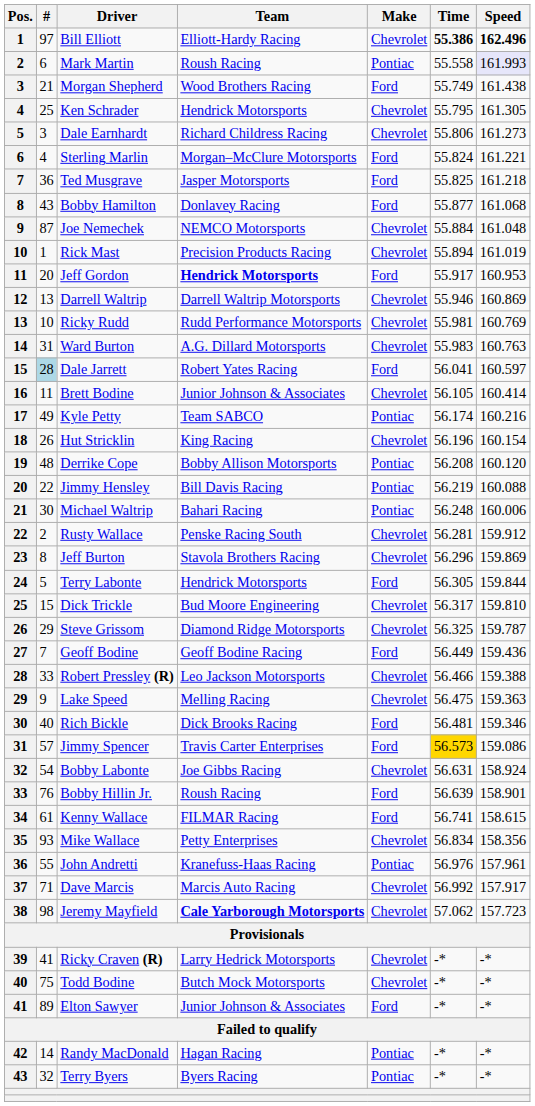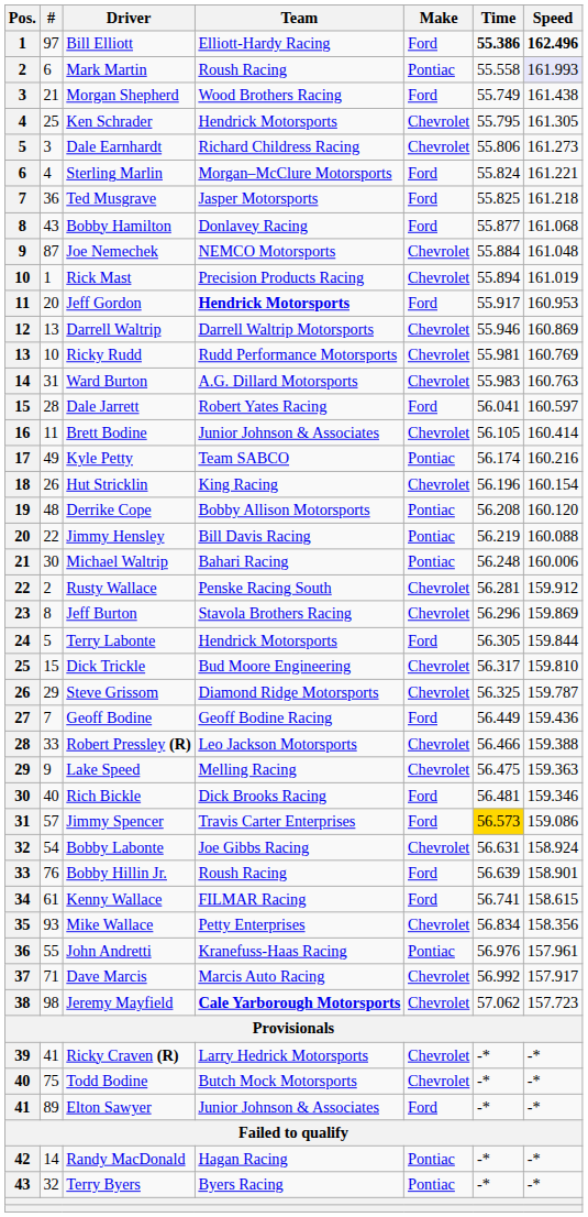 <table class="wikitable" style="font-size:95%">
 <tr>
 <th>Pos.</th>
 <th>#</th>
 <th>Driver</th>
 <th>Team</th>
 <th>Make</th>
 <th>Time</th>
 <th>Speed</th>
 </tr>
 <tr>
 <th>1</th>
 <td>97</td>
 <td><a href='#'>Bill Elliott</a></td>
 <td><a href='#'>Elliott-Hardy Racing</a></td>
-<td><a href='#'>Chevrolet</a></td>
+<td><a href='#'>Ford</a></td>
 <td><strong>55.386</strong></td>
 <td><strong>162.496</strong></td>
 </tr>
 <tr>
 <th>2</th>
 <td>6</td>
 <td><a href='#'>Mark Martin</a></td>
 <td><a href='#'>Roush Racing</a></td>
 <td><a href='#'>Pontiac</a></td>
 <td>55.558</td>
 <td style="background: lavender;">161.993</td>
 </tr>
 <tr>
 <th>3</th>
 <td>21</td>
 <td><a href='#'>Morgan Shepherd</a></td>
 <td><a href='#'>Wood Brothers Racing</a></td>
 <td><a href='#'>Ford</a></td>
 <td>55.749</td>
 <td>161.438</td>
 </tr>
 <tr>
 <th>4</th>
 <td>25</td>
 <td><a href='#'>Ken Schrader</a></td>
 <td><a href='#'>Hendrick Motorsports</a></td>
 <td><a href='#'>Chevrolet</a></td>
 <td>55.795</td>
 <td>161.305</td>
 </tr>
 <tr>
 <th>5</th>
 <td>3</td>
 <td><a href='#'>Dale Earnhardt</a></td>
 <td><a href='#'>Richard Childress Racing</a></td>
 <td><a href='#'>Chevrolet</a></td>
 <td>55.806</td>
 <td>161.273</td>
 </tr>
 <tr>
 <th>6</th>
 <td>4</td>
 <td><a href='#'>Sterling Marlin</a></td>
 <td><a href='#'>Morgan–McClure Motorsports</a></td>
 <td><a href='#'>Ford</a></td>
 <td>55.824</td>
 <td>161.221</td>
 </tr>
 <tr>
 <th>7</th>
 <td>36</td>
 <td><a href='#'>Ted Musgrave</a></td>
 <td><a href='#'>Jasper Motorsports</a></td>
 <td><a href='#'>Ford</a></td>
 <td>55.825</td>
 <td>161.218</td>
 </tr>
 <tr>
 <th>8</th>
 <td>43</td>
 <td><a href='#'>Bobby Hamilton</a></td>
 <td><a href='#'>Donlavey Racing</a></td>
 <td><a href='#'>Ford</a></td>
 <td>55.877</td>
 <td>161.068</td>
 </tr>
 <tr>
 <th>9</th>
 <td>87</td>
 <td><a href='#'>Joe Nemechek</a></td>
 <td><a href='#'>NEMCO Motorsports</a></td>
 <td><a href='#'>Chevrolet</a></td>
 <td>55.884</td>
 <td>161.048</td>
 </tr>
 <tr>
 <th>10</th>
 <td>1</td>
 <td><a href='#'>Rick Mast</a></td>
 <td><a href='#'>Precision Products Racing</a></td>
 <td><a href='#'>Chevrolet</a></td>
 <td>55.894</td>
 <td>161.019</td>
 </tr>
 <tr>
 <th>11</th>
 <td>20</td>
 <td><a href='#'>Jeff Gordon</a></td>
 <td><strong><a href='#'>Hendrick Motorsports</a></strong></td>
 <td><a href='#'>Ford</a></td>
 <td>55.917</td>
 <td>160.953</td>
 </tr>
 <tr>
 <th>12</th>
 <td>13</td>
 <td><a href='#'>Darrell Waltrip</a></td>
 <td><a href='#'>Darrell Waltrip Motorsports</a></td>
 <td><a href='#'>Chevrolet</a></td>
 <td>55.946</td>
 <td>160.869</td>
 </tr>
 <tr>
 <th>13</th>
 <td>10</td>
 <td><a href='#'>Ricky Rudd</a></td>
 <td><a href='#'>Rudd Performance Motorsports</a></td>
 <td><a href='#'>Chevrolet</a></td>
 <td>55.981</td>
 <td>160.769</td>
 </tr>
 <tr>
 <th>14</th>
 <td>31</td>
 <td><a href='#'>Ward Burton</a></td>
 <td><a href='#'>A.G. Dillard Motorsports</a></td>
 <td><a href='#'>Chevrolet</a></td>
 <td>55.983</td>
 <td>160.763</td>
 </tr>
 <tr>
 <th>15</th>
-<td style="background: lightblue;">28</td>
+<td>28</td>
 <td><a href='#'>Dale Jarrett</a></td>
 <td><a href='#'>Robert Yates Racing</a></td>
 <td><a href='#'>Ford</a></td>
 <td>56.041</td>
 <td>160.597</td>
 </tr>
 <tr>
 <th>16</th>
 <td>11</td>
 <td><a href='#'>Brett Bodine</a></td>
 <td><a href='#'>Junior Johnson & Associates</a></td>
 <td><a href='#'>Chevrolet</a></td>
 <td>56.105</td>
 <td>160.414</td>
 </tr>
 <tr>
 <th>17</th>
 <td>49</td>
 <td><a href='#'>Kyle Petty</a></td>
 <td><a href='#'>Team SABCO</a></td>
 <td><a href='#'>Pontiac</a></td>
 <td>56.174</td>
 <td>160.216</td>
 </tr>
 <tr>
 <th>18</th>
 <td>26</td>
 <td><a href='#'>Hut Stricklin</a></td>
 <td><a href='#'>King Racing</a></td>
 <td><a href='#'>Chevrolet</a></td>
 <td>56.196</td>
 <td>160.154</td>
 </tr>
 <tr>
 <th>19</th>
 <td>48</td>
 <td><a href='#'>Derrike Cope</a></td>
 <td><a href='#'>Bobby Allison Motorsports</a></td>
 <td><a href='#'>Pontiac</a></td>
 <td>56.208</td>
 <td>160.120</td>
 </tr>
 <tr>
 <th>20</th>
 <td>22</td>
 <td><a href='#'>Jimmy Hensley</a></td>
 <td><a href='#'>Bill Davis Racing</a></td>
 <td><a href='#'>Pontiac</a></td>
 <td>56.219</td>
 <td>160.088</td>
 </tr>
 <tr>
 <th>21</th>
 <td>30</td>
 <td><a href='#'>Michael Waltrip</a></td>
 <td><a href='#'>Bahari Racing</a></td>
 <td><a href='#'>Pontiac</a></td>
 <td>56.248</td>
 <td>160.006</td>
 </tr>
 <tr>
 <th>22</th>
 <td>2</td>
 <td><a href='#'>Rusty Wallace</a></td>
 <td><a href='#'>Penske Racing South</a></td>
 <td><a href='#'>Chevrolet</a></td>
 <td>56.281</td>
 <td>159.912</td>
 </tr>
 <tr>
 <th>23</th>
 <td>8</td>
 <td><a href='#'>Jeff Burton</a></td>
 <td><a href='#'>Stavola Brothers Racing</a></td>
 <td><a href='#'>Chevrolet</a></td>
 <td>56.296</td>
 <td>159.869</td>
 </tr>
 <tr>
 <th>24</th>
 <td>5</td>
 <td><a href='#'>Terry Labonte</a></td>
 <td><a href='#'>Hendrick Motorsports</a></td>
 <td><a href='#'>Ford</a></td>
 <td>56.305</td>
 <td>159.844</td>
 </tr>
 <tr>
 <th>25</th>
 <td>15</td>
 <td><a href='#'>Dick Trickle</a></td>
 <td><a href='#'>Bud Moore Engineering</a></td>
 <td><a href='#'>Chevrolet</a></td>
 <td>56.317</td>
 <td>159.810</td>
 </tr>
 <tr>
 <th>26</th>
 <td>29</td>
 <td><a href='#'>Steve Grissom</a></td>
 <td><a href='#'>Diamond Ridge Motorsports</a></td>
 <td><a href='#'>Chevrolet</a></td>
 <td>56.325</td>
 <td>159.787</td>
 </tr>
 <tr>
 <th>27</th>
 <td>7</td>
 <td><a href='#'>Geoff Bodine</a></td>
 <td><a href='#'>Geoff Bodine Racing</a></td>
 <td><a href='#'>Ford</a></td>
 <td>56.449</td>
 <td>159.436</td>
 </tr>
 <tr>
 <th>28</th>
 <td>33</td>
 <td><a href='#'>Robert Pressley</a> <strong>(R)</strong></td>
 <td><a href='#'>Leo Jackson Motorsports</a></td>
 <td><a href='#'>Chevrolet</a></td>
 <td>56.466</td>
 <td>159.388</td>
 </tr>
 <tr>
 <th>29</th>
 <td>9</td>
 <td><a href='#'>Lake Speed</a></td>
 <td><a href='#'>Melling Racing</a></td>
 <td><a href='#'>Chevrolet</a></td>
 <td>56.475</td>
 <td>159.363</td>
 </tr>
 <tr>
 <th>30</th>
 <td>40</td>
 <td><a href='#'>Rich Bickle</a></td>
 <td><a href='#'>Dick Brooks Racing</a></td>
 <td><a href='#'>Ford</a></td>
 <td>56.481</td>
 <td>159.346</td>
 </tr>
 <tr>
 <th>31</th>
 <td>57</td>
 <td><a href='#'>Jimmy Spencer</a></td>
 <td><a href='#'>Travis Carter Enterprises</a></td>
 <td><a href='#'>Ford</a></td>
 <td style="background: gold;">56.573</td>
 <td>159.086</td>
 </tr>
 <tr>
 <th>32</th>
 <td>54</td>
 <td><a href='#'>Bobby Labonte</a></td>
 <td><a href='#'>Joe Gibbs Racing</a></td>
 <td><a href='#'>Chevrolet</a></td>
 <td>56.631</td>
 <td>158.924</td>
 </tr>
 <tr>
 <th>33</th>
 <td>76</td>
 <td><a href='#'>Bobby Hillin Jr.</a></td>
 <td><a href='#'>Roush Racing</a></td>
 <td><a href='#'>Ford</a></td>
 <td>56.639</td>
 <td>158.901</td>
 </tr>
 <tr>
 <th>34</th>
 <td>61</td>
 <td><a href='#'>Kenny Wallace</a></td>
 <td><a href='#'>FILMAR Racing</a></td>
 <td><a href='#'>Ford</a></td>
 <td>56.741</td>
 <td>158.615</td>
 </tr>
 <tr>
 <th>35</th>
 <td>93</td>
 <td><a href='#'>Mike Wallace</a></td>
 <td><a href='#'>Petty Enterprises</a></td>
 <td><a href='#'>Chevrolet</a></td>
 <td>56.834</td>
 <td>158.356</td>
 </tr>
 <tr>
 <th>36</th>
 <td>55</td>
 <td><a href='#'>John Andretti</a></td>
 <td><a href='#'>Kranefuss-Haas Racing</a></td>
 <td><a href='#'>Pontiac</a></td>
 <td>56.976</td>
 <td>157.961</td>
 </tr>
 <tr>
 <th>37</th>
 <td>71</td>
 <td><a href='#'>Dave Marcis</a></td>
 <td><a href='#'>Marcis Auto Racing</a></td>
 <td><a href='#'>Chevrolet</a></td>
 <td>56.992</td>
 <td>157.917</td>
 </tr>
 <tr>
 <th>38</th>
 <td>98</td>
 <td><a href='#'>Jeremy Mayfield</a></td>
 <td><strong><a href='#'>Cale Yarborough Motorsports</a></strong></td>
 <td><a href='#'>Chevrolet</a></td>
 <td>57.062</td>
 <td>157.723</td>
 </tr>
 <tr>
 <th colspan="7">Provisionals</th>
 </tr>
 <tr>
 <th>39</th>
 <td>41</td>
 <td><a href='#'>Ricky Craven</a> <strong>(R)</strong></td>
 <td><a href='#'>Larry Hedrick Motorsports</a></td>
 <td><a href='#'>Chevrolet</a></td>
 <td>-*</td>
 <td>-*</td>
 </tr>
 <tr>
 <th>40</th>
 <td>75</td>
 <td><a href='#'>Todd Bodine</a></td>
 <td><a href='#'>Butch Mock Motorsports</a></td>
 <td><a href='#'>Chevrolet</a></td>
 <td>-*</td>
 <td>-*</td>
 </tr>
 <tr>
 <th>41</th>
 <td>89</td>
 <td><a href='#'>Elton Sawyer</a></td>
 <td><a href='#'>Junior Johnson & Associates</a></td>
 <td><a href='#'>Ford</a></td>
 <td>-*</td>
 <td>-*</td>
 </tr>
 <tr>
 <th colspan="7">Failed to qualify</th>
 </tr>
 <tr>
 <th>42</th>
 <td>14</td>
 <td><a href='#'>Randy MacDonald</a></td>
 <td><a href='#'>Hagan Racing</a></td>
 <td><a href='#'>Pontiac</a></td>
 <td>-*</td>
 <td>-*</td>
 </tr>
 <tr>
 <th>43</th>
 <td>32</td>
 <td><a href='#'>Terry Byers</a></td>
 <td><a href='#'>Byers Racing</a></td>
 <td><a href='#'>Pontiac</a></td>
 <td>-*</td>
 <td>-*</td>
 </tr>
 <tr>
 <th colspan="7"></th>
 </tr>
 <tr>
 <th colspan="7"></th>
 </tr>
 </table>
